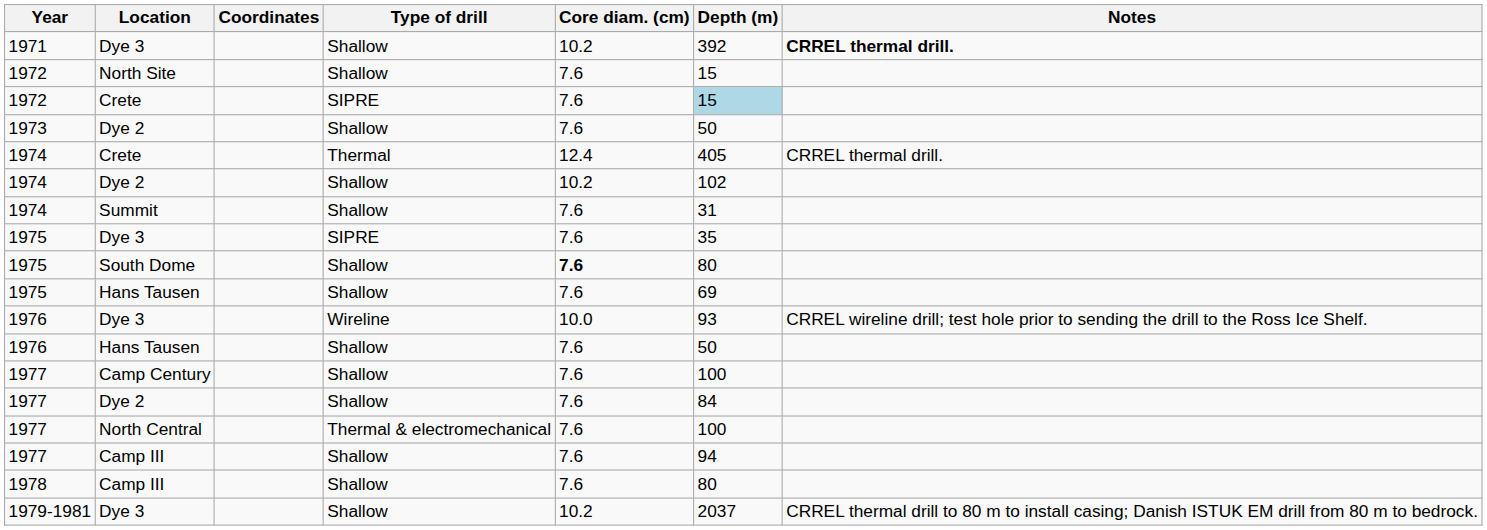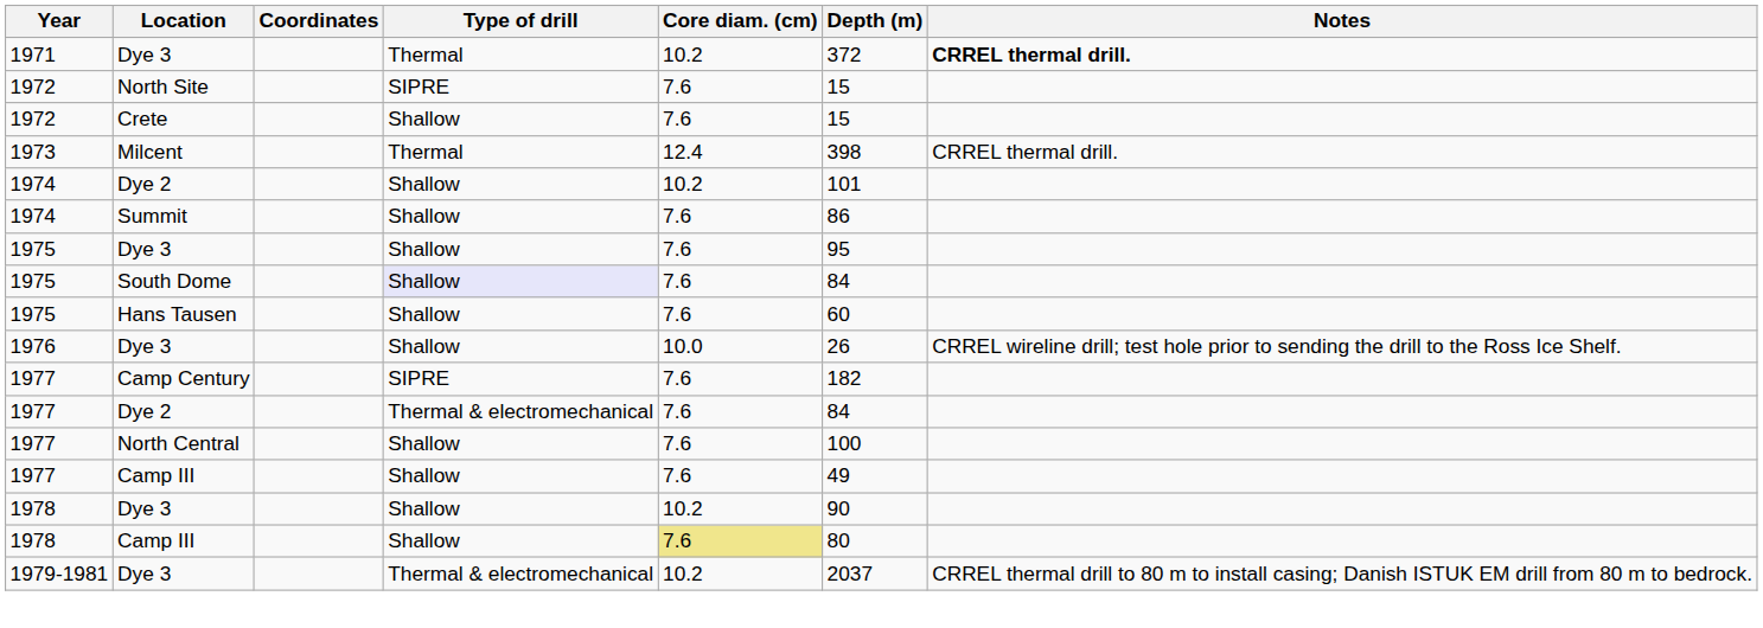 <table class="wikitable">
 <tr>
 <th>Year</th>
 <th>Location</th>
 <th>Coordinates</th>
 <th>Type of drill</th>
 <th>Core diam. (cm)</th>
 <th>Depth (m)</th>
 <th>Notes</th>
 </tr>
 <tr>
 <td>1971</td>
 <td>Dye 3</td>
 <td></td>
-<td>Shallow</td>
+<td>Thermal</td>
 <td>10.2</td>
-<td>392</td>
+<td>372</td>
 <td><strong>CRREL thermal drill.</strong></td>
 </tr>
 <tr>
 <td>1972</td>
 <td>North Site</td>
 <td></td>
-<td>Shallow</td>
+<td>SIPRE</td>
 <td>7.6</td>
 <td>15</td>
 <td></td>
 </tr>
 <tr>
 <td>1972</td>
 <td>Crete</td>
 <td></td>
-<td>SIPRE</td>
+<td>Shallow</td>
 <td>7.6</td>
-<td style="background: lightblue;">15</td>
+<td>15</td>
 <td></td>
 </tr>
 <tr>
 <td>1973</td>
-<td>Dye 2</td>
-<td></td>
-<td>Shallow</td>
-<td>7.6</td>
-<td>50</td>
-<td></td>
-</tr>
-<tr>
-<td>1974</td>
-<td>Crete</td>
+<td>Milcent</td>
 <td></td>
 <td>Thermal</td>
 <td>12.4</td>
-<td>405</td>
+<td>398</td>
 <td>CRREL thermal drill.</td>
 </tr>
 <tr>
 <td>1974</td>
 <td>Dye 2</td>
 <td></td>
 <td>Shallow</td>
 <td>10.2</td>
-<td>102</td>
+<td>101</td>
 <td></td>
 </tr>
 <tr>
 <td>1974</td>
 <td>Summit</td>
 <td></td>
 <td>Shallow</td>
 <td>7.6</td>
-<td>31</td>
+<td>86</td>
 <td></td>
 </tr>
 <tr>
 <td>1975</td>
 <td>Dye 3</td>
 <td></td>
-<td>SIPRE</td>
+<td>Shallow</td>
 <td>7.6</td>
-<td>35</td>
+<td>95</td>
 <td></td>
 </tr>
 <tr>
 <td>1975</td>
 <td>South Dome</td>
 <td></td>
-<td>Shallow</td>
-<td><strong>7.6</strong></td>
-<td>80</td>
+<td style="background: lavender;">Shallow</td>
+<td>7.6</td>
+<td>84</td>
 <td></td>
 </tr>
 <tr>
 <td>1975</td>
 <td>Hans Tausen</td>
 <td></td>
 <td>Shallow</td>
 <td>7.6</td>
-<td>69</td>
+<td>60</td>
 <td></td>
 </tr>
 <tr>
 <td>1976</td>
 <td>Dye 3</td>
 <td></td>
-<td>Wireline</td>
+<td>Shallow</td>
 <td>10.0</td>
-<td>93</td>
+<td>26</td>
 <td>CRREL wireline drill; test hole prior to sending the drill to the Ross Ice Shelf.</td>
-</tr>
-<tr>
-<td>1976</td>
-<td>Hans Tausen</td>
-<td></td>
-<td>Shallow</td>
-<td>7.6</td>
-<td>50</td>
-<td></td>
 </tr>
 <tr>
 <td>1977</td>
 <td>Camp Century</td>
 <td></td>
-<td>Shallow</td>
+<td>SIPRE</td>
 <td>7.6</td>
-<td>100</td>
+<td>182</td>
 <td></td>
 </tr>
 <tr>
 <td>1977</td>
 <td>Dye 2</td>
 <td></td>
-<td>Shallow</td>
+<td>Thermal & electromechanical</td>
 <td>7.6</td>
 <td>84</td>
 <td></td>
 </tr>
 <tr>
 <td>1977</td>
 <td>North Central</td>
 <td></td>
-<td>Thermal & electromechanical</td>
+<td>Shallow</td>
 <td>7.6</td>
 <td>100</td>
 <td></td>
 </tr>
 <tr>
 <td>1977</td>
 <td>Camp III</td>
 <td></td>
 <td>Shallow</td>
 <td>7.6</td>
-<td>94</td>
+<td>49</td>
+<td></td>
+</tr>
+<tr>
+<td>1978</td>
+<td>Dye 3</td>
+<td></td>
+<td>Shallow</td>
+<td>10.2</td>
+<td>90</td>
 <td></td>
 </tr>
 <tr>
 <td>1978</td>
 <td>Camp III</td>
 <td></td>
 <td>Shallow</td>
-<td>7.6</td>
+<td style="background: khaki;">7.6</td>
 <td>80</td>
 <td></td>
 </tr>
 <tr>
 <td>1979-1981</td>
 <td>Dye 3</td>
 <td></td>
-<td>Shallow</td>
+<td>Thermal & electromechanical</td>
 <td>10.2</td>
 <td>2037</td>
 <td>CRREL thermal drill to 80 m to install casing; Danish ISTUK EM drill from 80 m to bedrock.</td>
 </tr>
 </table>
